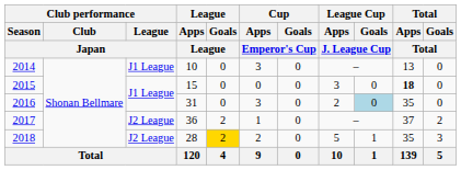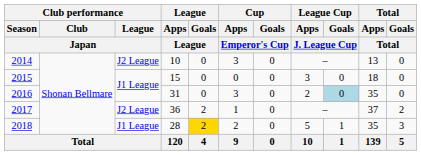 <table class="wikitable" style="text-align:center;">
 <tr>
 <th colspan=3>Club performance</th>
 <th colspan=2>League</th>
 <th colspan=2>Cup</th>
 <th colspan=2>League Cup</th>
 <th colspan=2>Total</th>
 </tr>
 <tr>
 <th>Season</th>
 <th>Club</th>
 <th>League</th>
 <th>Apps</th>
 <th>Goals</th>
 <th>Apps</th>
 <th>Goals</th>
 <th>Apps</th>
 <th>Goals</th>
 <th>Apps</th>
 <th>Goals</th>
 </tr>
 <tr>
 <th colspan=3>Japan</th>
 <th colspan=2>League</th>
 <th colspan=2><a href='#'>Emperor's Cup</a></th>
 <th colspan=2><a href='#'>J. League Cup</a></th>
 <th colspan=6>Total</th>
 </tr>
 <tr>
 <td><a href='#'>2014</a></td>
 <td rowspan="5"><a href='#'>Shonan Bellmare</a></td>
-<td><a href='#'>J1 League</a></td>
+<td><a href='#'>J2 League</a></td>
 <td>10</td>
 <td>0</td>
 <td>3</td>
 <td>0</td>
 <td colspan="2">–</td>
 <td>13</td>
 <td>0</td>
 </tr>
 <tr>
 <td><a href='#'>2015</a></td>
 <td rowspan="2"><a href='#'>J1 League</a></td>
 <td>15</td>
 <td>0</td>
 <td>0</td>
 <td>0</td>
 <td>3</td>
 <td>0</td>
-<td><strong>18</strong></td>
+<td>18</td>
 <td>0</td>
 </tr>
 <tr>
 <td><a href='#'>2016</a></td>
 <td>31</td>
 <td>0</td>
 <td>3</td>
 <td>0</td>
 <td>2</td>
 <td style="background: lightblue;">0</td>
 <td>35</td>
 <td>0</td>
 </tr>
 <tr>
 <td><a href='#'>2017</a></td>
 <td><a href='#'>J2 League</a></td>
 <td>36</td>
 <td>2</td>
 <td>1</td>
 <td>0</td>
 <td colspan="2">–</td>
 <td>37</td>
 <td>2</td>
 </tr>
 <tr>
 <td><a href='#'>2018</a></td>
-<td><a href='#'>J2 League</a></td>
+<td><a href='#'>J1 League</a></td>
 <td>28</td>
 <td style="background: gold;">2</td>
 <td>2</td>
 <td>0</td>
 <td>5</td>
 <td>1</td>
 <td>35</td>
 <td>3</td>
 </tr>
 <tr>
 <th colspan=3>Total</th>
 <th>120</th>
 <th>4</th>
 <th>9</th>
 <th>0</th>
 <th>10</th>
 <th>1</th>
 <th>139</th>
 <th>5</th>
 </tr>
 </table>
